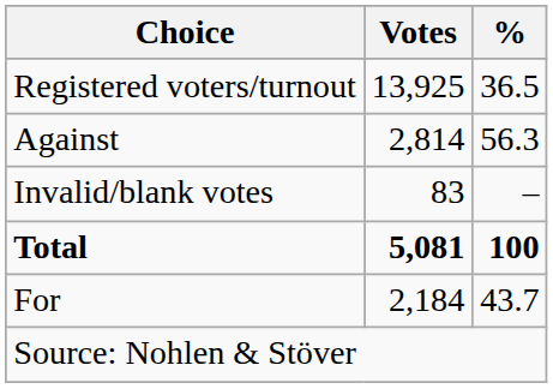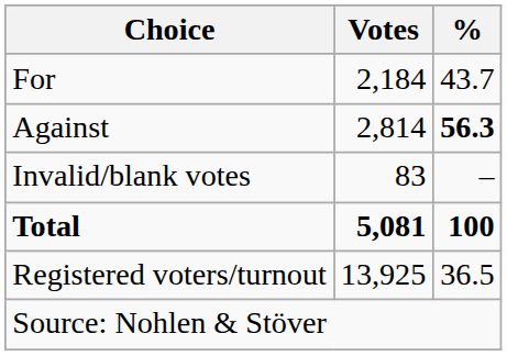 <table class=wikitable style=text-align:right>
 <tr>
 <th>Choice</th>
 <th>Votes</th>
 <th>%</th>
 </tr>
 <tr>
-<td align=left>Registered voters/turnout</td>
-<td>13,925</td>
-<td>36.5</td>
+<td align=left>For</td>
+<td>2,184</td>
+<td>43.7</td>
 </tr>
 <tr>
 <td align=left>Against</td>
 <td>2,814</td>
-<td>56.3</td>
+<td><strong>56.3</strong></td>
 </tr>
 <tr>
 <td align=left>Invalid/blank votes</td>
 <td>83</td>
 <td>–</td>
 </tr>
 <tr>
 <td align=left><strong>Total</strong></td>
 <td><strong>5,081</strong></td>
 <td><strong>100</strong></td>
 </tr>
 <tr>
-<td align=left>For</td>
-<td>2,184</td>
-<td>43.7</td>
+<td align=left>Registered voters/turnout</td>
+<td>13,925</td>
+<td>36.5</td>
 </tr>
 <tr>
 <td align=left colspan=3>Source: Nohlen & Stöver</td>
 </tr>
 </table>
